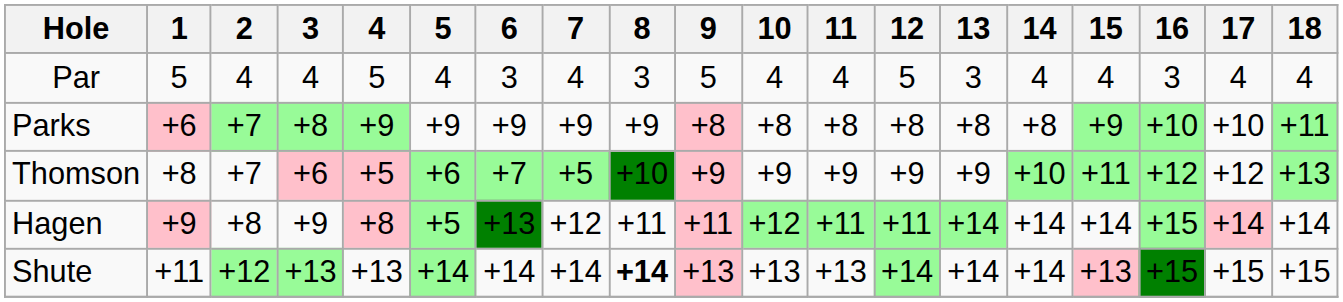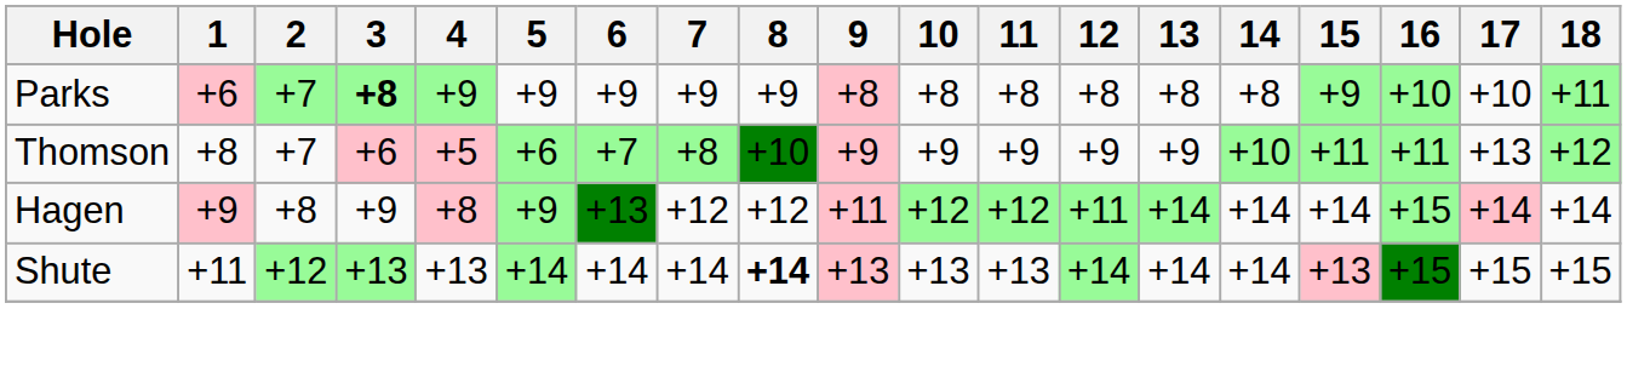 <table class="wikitable" style="text-align:center">
 <tr>
 <th>Hole</th>
 <th> 1 </th>
 <th> 2 </th>
 <th> 3 </th>
 <th> 4 </th>
 <th> 5 </th>
 <th> 6 </th>
 <th> 7 </th>
 <th> 8 </th>
 <th> 9 </th>
 <th>10</th>
 <th>11</th>
 <th>12</th>
 <th>13</th>
 <th>14</th>
 <th>15</th>
 <th>16</th>
 <th>17</th>
 <th>18</th>
 </tr>
 <tr>
-<td>Par</td>
-<td>5</td>
-<td>4</td>
-<td>4</td>
-<td>5</td>
-<td>4</td>
-<td>3</td>
-<td>4</td>
-<td>3</td>
-<td>5</td>
-<td>4</td>
-<td>4</td>
-<td>5</td>
-<td>3</td>
-<td>4</td>
-<td>4</td>
-<td>3</td>
-<td>4</td>
-<td>4</td>
-</tr>
-<tr>
 <td align=left> Parks</td>
 <td style="background: Pink;">+6</td>
 <td style="background: PaleGreen;">+7</td>
-<td style="background: PaleGreen;">+8</td>
+<td style="background: PaleGreen;"><strong>+8</strong></td>
 <td style="background: PaleGreen;">+9</td>
 <td>+9</td>
 <td>+9</td>
 <td>+9</td>
 <td>+9</td>
 <td style="background: Pink;">+8</td>
 <td>+8</td>
 <td>+8</td>
 <td>+8</td>
 <td>+8</td>
 <td>+8</td>
 <td style="background: PaleGreen;">+9</td>
 <td style="background: PaleGreen;">+10</td>
 <td>+10</td>
 <td style="background: PaleGreen;">+11</td>
 </tr>
 <tr>
 <td align=left> Thomson</td>
 <td>+8</td>
 <td>+7</td>
 <td style="background: Pink;">+6</td>
 <td style="background: Pink;">+5</td>
 <td style="background: PaleGreen;">+6</td>
 <td style="background: PaleGreen;">+7</td>
-<td style="background: PaleGreen;">+5</td>
+<td style="background: PaleGreen;">+8</td>
 <td style="background: Green;">+10</td>
 <td style="background: Pink;">+9</td>
 <td>+9</td>
 <td>+9</td>
 <td>+9</td>
 <td>+9</td>
 <td style="background: PaleGreen;">+10</td>
 <td style="background: PaleGreen;">+11</td>
+<td style="background: PaleGreen;">+11</td>
+<td>+13</td>
 <td style="background: PaleGreen;">+12</td>
-<td>+12</td>
-<td style="background: PaleGreen;">+13</td>
 </tr>
 <tr>
 <td align=left> Hagen</td>
 <td style="background: Pink;">+9</td>
 <td>+8</td>
 <td>+9</td>
 <td style="background: Pink;">+8</td>
-<td style="background: PaleGreen;">+5</td>
+<td style="background: PaleGreen;">+9</td>
 <td style="background: Green;">+13</td>
 <td>+12</td>
-<td>+11</td>
+<td>+12</td>
 <td style="background: Pink;">+11</td>
 <td style="background: PaleGreen;">+12</td>
-<td style="background: PaleGreen;">+11</td>
+<td style="background: PaleGreen;">+12</td>
 <td style="background: PaleGreen;">+11</td>
 <td style="background: PaleGreen;">+14</td>
 <td>+14</td>
 <td>+14</td>
 <td style="background: PaleGreen;">+15</td>
 <td style="background: Pink;">+14</td>
 <td>+14</td>
 </tr>
 <tr>
 <td align=left> Shute</td>
 <td>+11</td>
 <td style="background: PaleGreen;">+12</td>
 <td style="background: PaleGreen;">+13</td>
 <td>+13</td>
 <td style="background: PaleGreen;">+14</td>
 <td>+14</td>
 <td>+14</td>
 <td><strong>+14</strong></td>
 <td style="background: Pink;">+13</td>
 <td>+13</td>
 <td>+13</td>
 <td style="background: PaleGreen;">+14</td>
 <td>+14</td>
 <td>+14</td>
 <td style="background: Pink;">+13</td>
 <td style="background: Green;">+15</td>
 <td>+15</td>
 <td>+15</td>
 </tr>
 <tr>
 </tr>
 </table>
